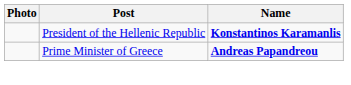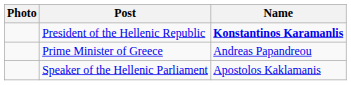 <table class=wikitable>
 <tr>
 <th>Photo</th>
 <th>Post</th>
 <th>Name</th>
 </tr>
 <tr>
 <td><br></td>
 <td><a href='#'>President of the Hellenic Republic</a></td>
 <td><strong><a href='#'>Konstantinos Karamanlis</a></strong></td>
 </tr>
 <tr>
 <td></td>
 <td><a href='#'>Prime Minister of Greece</a></td>
-<td><strong><a href='#'>Andreas Papandreou</a></strong></td>
+<td><a href='#'>Andreas Papandreou</a></td>
+</tr>
+<tr>
+<td></td>
+<td><a href='#'>Speaker of the Hellenic Parliament</a></td>
+<td><a href='#'>Apostolos Kaklamanis</a></td>
 </tr>
 </table>
